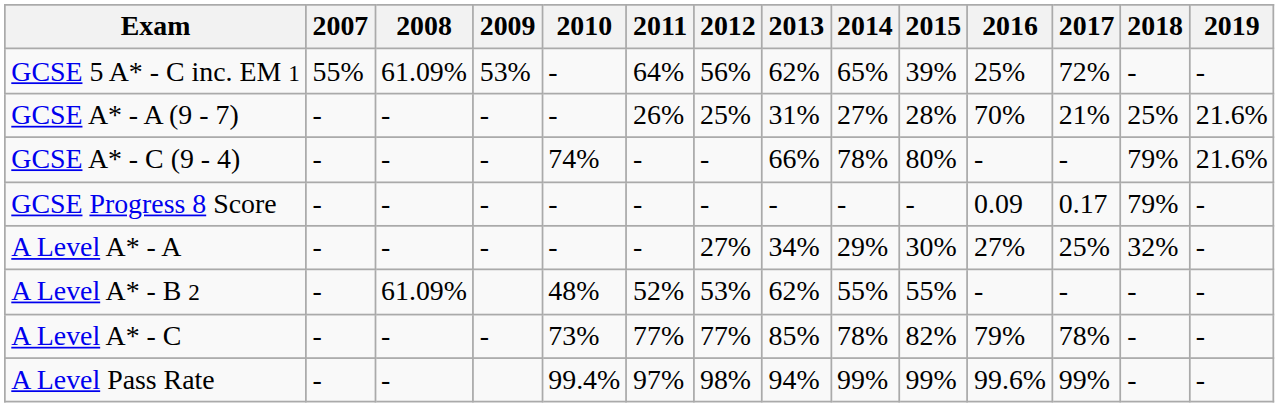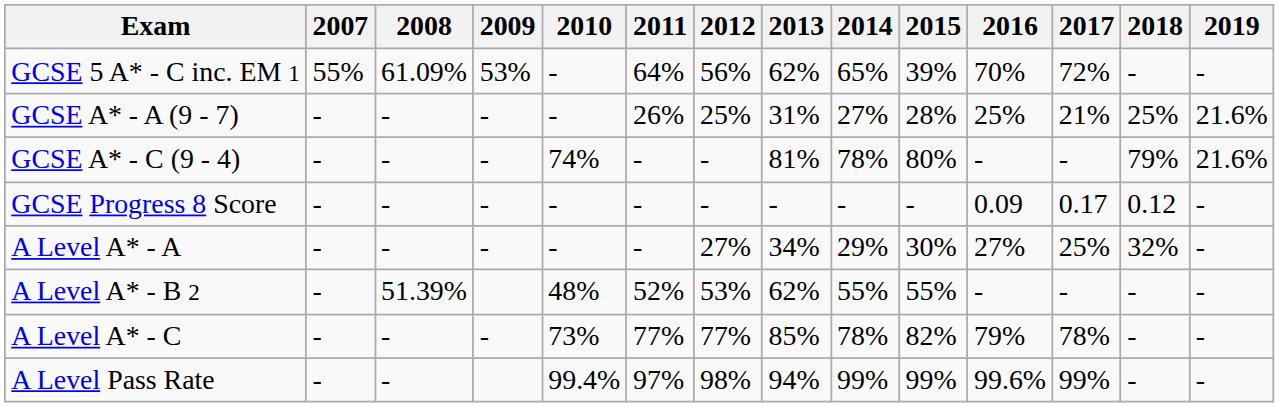 <table class="wikitable" border="1">
 <tr>
 <th>Exam</th>
 <th>2007</th>
 <th>2008</th>
 <th>2009</th>
 <th>2010</th>
 <th>2011</th>
 <th>2012</th>
 <th>2013</th>
 <th>2014</th>
 <th>2015</th>
 <th>2016</th>
 <th>2017</th>
 <th>2018</th>
 <th>2019</th>
 </tr>
 <tr>
 <td><a href='#'>GCSE</a> 5 A* - C inc. EM <small>1</small></td>
 <td>55%</td>
 <td>61.09%</td>
 <td>53%</td>
 <td>-</td>
 <td>64%</td>
 <td>56%</td>
 <td>62%</td>
 <td>65%</td>
 <td>39%</td>
-<td>25%</td>
+<td>70%</td>
 <td>72%</td>
 <td>-</td>
 <td>-</td>
 </tr>
 <tr>
 <td><a href='#'>GCSE</a> A* - A (9 - 7)</td>
 <td>-</td>
 <td>-</td>
 <td>-</td>
 <td>-</td>
 <td>26%</td>
 <td>25%</td>
 <td>31%</td>
 <td>27%</td>
 <td>28%</td>
-<td>70%</td>
+<td>25%</td>
 <td>21%</td>
 <td>25%</td>
 <td>21.6%</td>
 </tr>
 <tr>
 <td><a href='#'>GCSE</a> A* - C (9 - 4)</td>
 <td>-</td>
 <td>-</td>
 <td>-</td>
 <td>74%</td>
 <td>-</td>
 <td>-</td>
-<td>66%</td>
+<td>81%</td>
 <td>78%</td>
 <td>80%</td>
 <td>-</td>
 <td>-</td>
 <td>79%</td>
 <td>21.6%</td>
 </tr>
 <tr>
 <td><a href='#'>GCSE</a> <a href='#'>Progress 8</a> Score</td>
 <td>-</td>
 <td>-</td>
 <td>-</td>
 <td>-</td>
 <td>-</td>
 <td>-</td>
 <td>-</td>
 <td>-</td>
 <td>-</td>
 <td>0.09</td>
 <td>0.17</td>
-<td>79%</td>
+<td>0.12</td>
 <td>-</td>
 </tr>
 <tr>
 <td><a href='#'>A Level</a> A* - A</td>
 <td>-</td>
 <td>-</td>
 <td>-</td>
 <td>-</td>
 <td>-</td>
 <td>27%</td>
 <td>34%</td>
 <td>29%</td>
 <td>30%</td>
 <td>27%</td>
 <td>25%</td>
 <td>32%</td>
 <td>-</td>
 </tr>
 <tr>
 <td><a href='#'>A Level</a> A* - B <small>2</small></td>
 <td>-</td>
-<td>61.09%</td>
+<td>51.39%</td>
 <td></td>
 <td>48%</td>
 <td>52%</td>
 <td>53%</td>
 <td>62%</td>
 <td>55%</td>
 <td>55%</td>
 <td>-</td>
 <td>-</td>
 <td>-</td>
 <td>-</td>
 </tr>
 <tr>
 <td><a href='#'>A Level</a> A* - C</td>
 <td>-</td>
 <td>-</td>
 <td>-</td>
 <td>73%</td>
 <td>77%</td>
 <td>77%</td>
 <td>85%</td>
 <td>78%</td>
 <td>82%</td>
 <td>79%</td>
 <td>78%</td>
 <td>-</td>
 <td>-</td>
 </tr>
 <tr>
 <td><a href='#'>A Level</a> Pass Rate</td>
 <td>-</td>
 <td>-</td>
 <td></td>
 <td>99.4%</td>
 <td>97%</td>
 <td>98%</td>
 <td>94%</td>
 <td>99%</td>
 <td>99%</td>
 <td>99.6%</td>
 <td>99%</td>
 <td>-</td>
 <td>-</td>
 </tr>
 </table>
